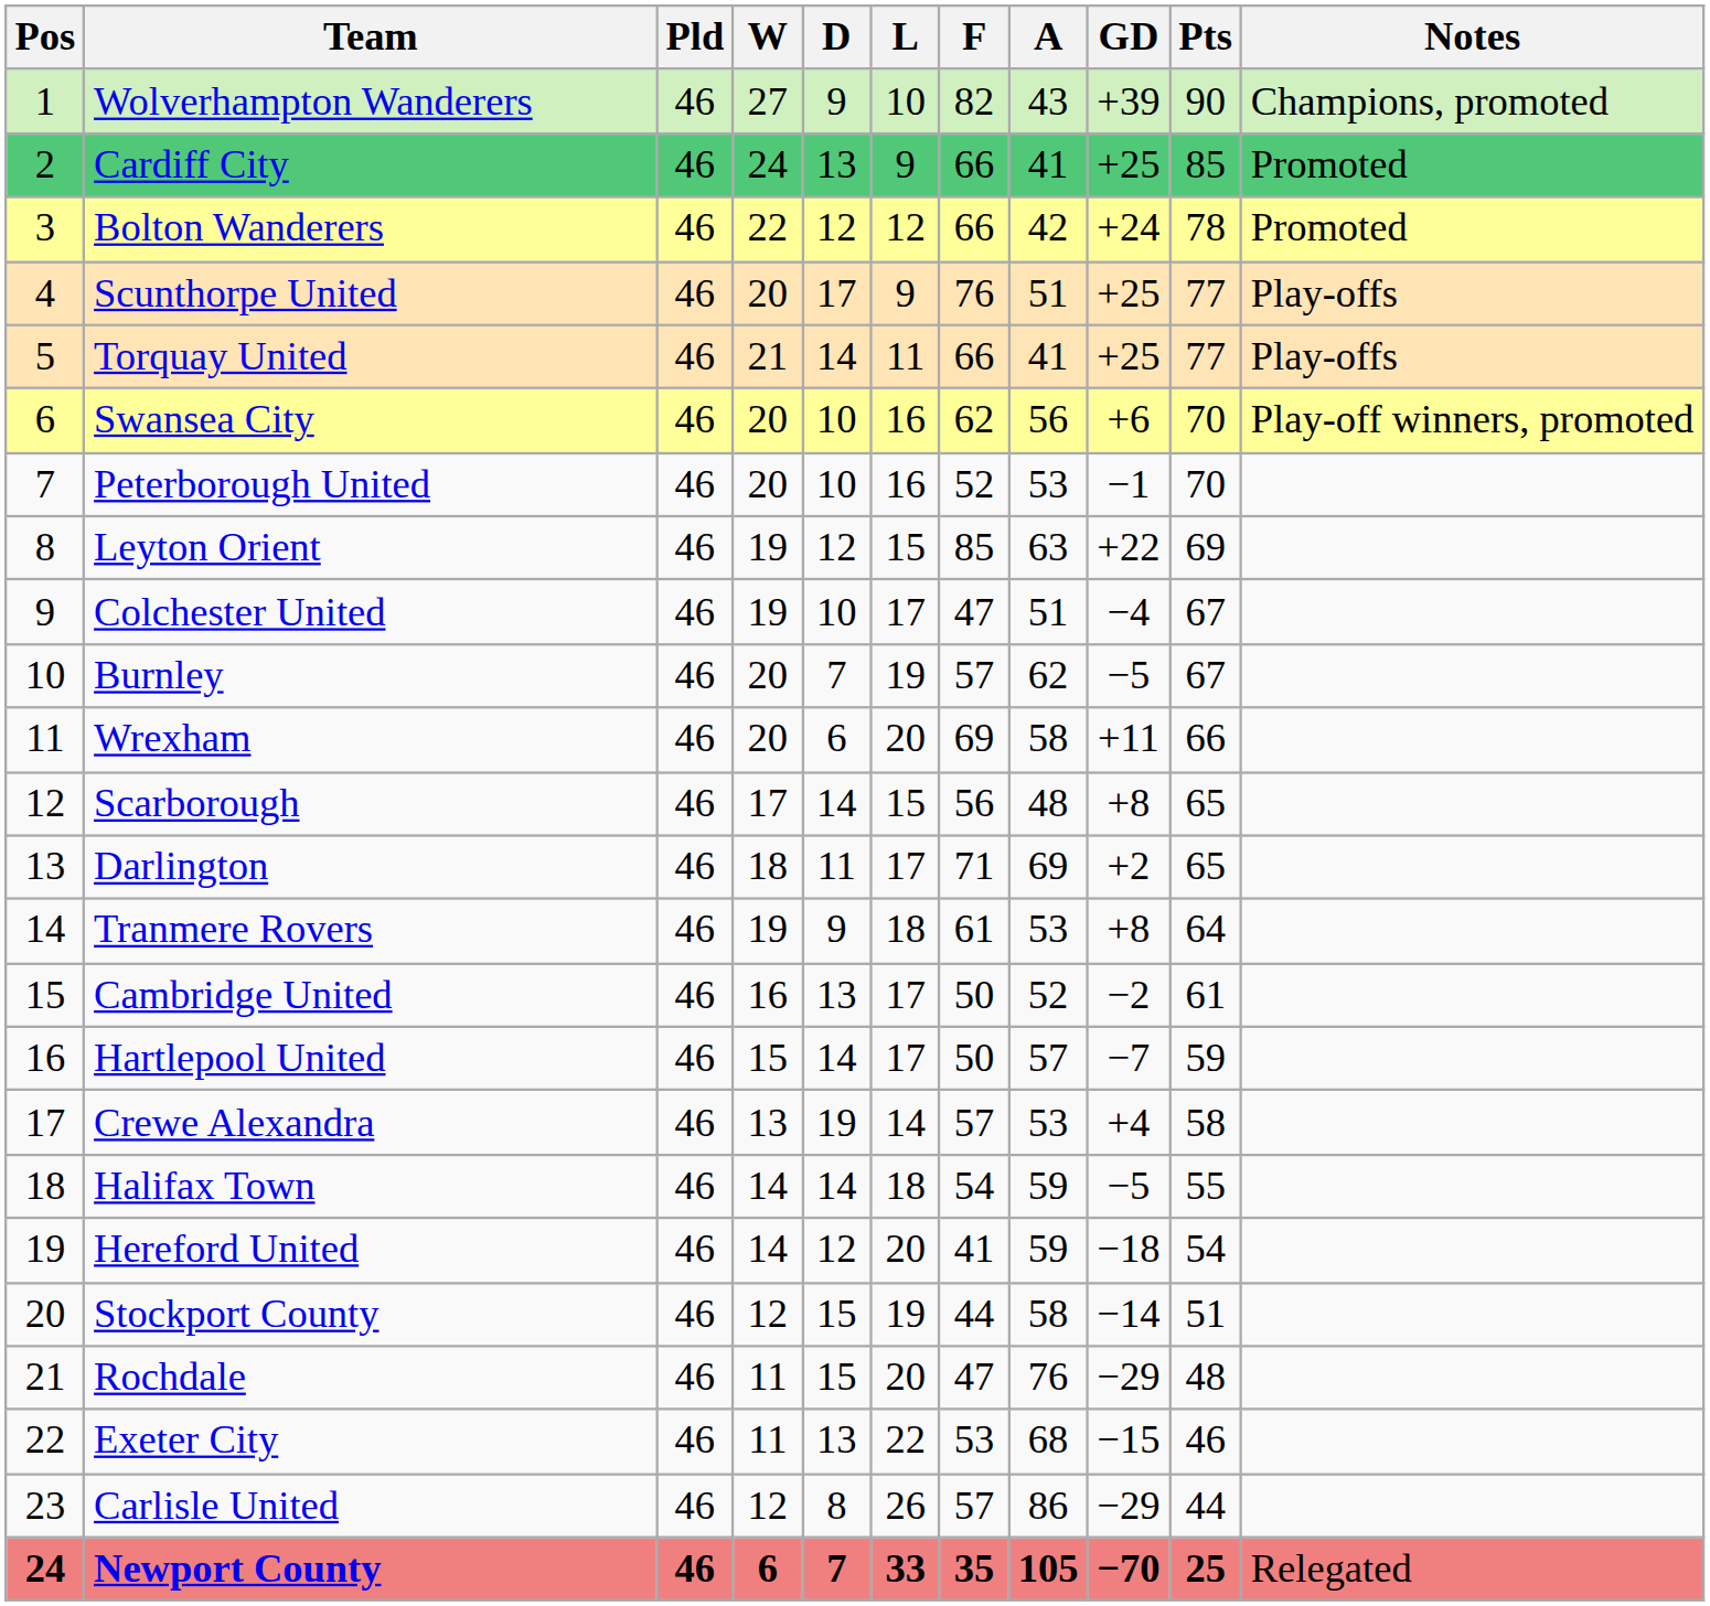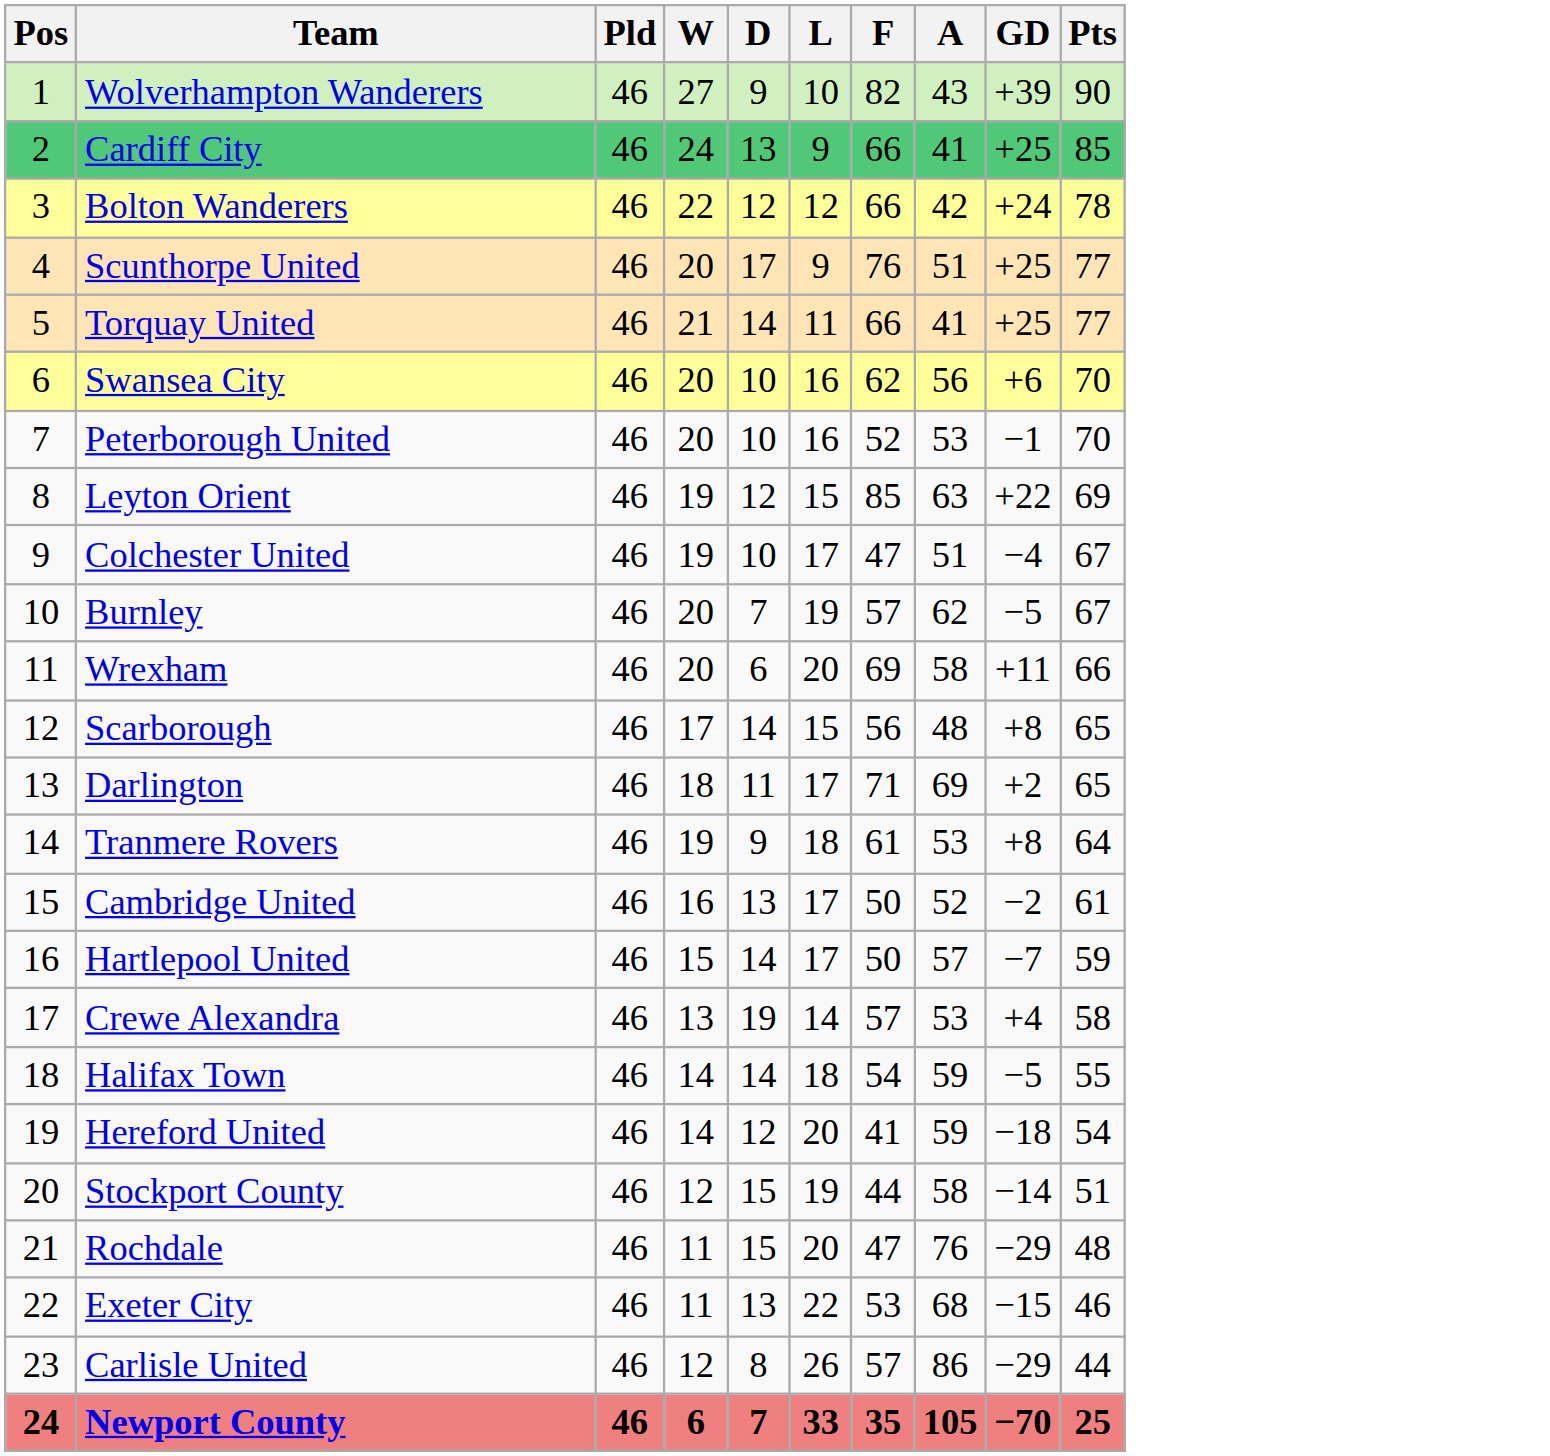 <table class="wikitable" style="text-align:center">
 <tr>
 <th width=20>Pos</th>
 <th width=220>Team</th>
 <th width=20>Pld</th>
 <th width=20>W</th>
 <th width=20>D</th>
 <th width=20>L</th>
 <th width=20>F</th>
 <th width=20>A</th>
 <th width=20>GD</th>
 <th width=20>Pts</th>
-<th>Notes</th>
 </tr>
 <tr bgcolor="#D0F0C0">
 <td>1</td>
 <td align="left"><a href='#'>Wolverhampton Wanderers</a></td>
 <td>46</td>
 <td>27</td>
 <td>9</td>
 <td>10</td>
 <td>82</td>
 <td>43</td>
 <td>+39</td>
 <td>90</td>
-<td align="left">Champions, promoted</td>
 </tr>
 <tr style="background:#50C878;">
 <td>2</td>
 <td align="left"><a href='#'>Cardiff City</a></td>
 <td>46</td>
 <td>24</td>
 <td>13</td>
 <td>9</td>
 <td>66</td>
 <td>41</td>
 <td>+25</td>
 <td>85</td>
-<td align="left">Promoted</td>
 </tr>
 <tr style="background:#FFFF99;">
 <td>3</td>
 <td align="left"><a href='#'>Bolton Wanderers</a></td>
 <td>46</td>
 <td>22</td>
 <td>12</td>
 <td>12</td>
 <td>66</td>
 <td>42</td>
 <td>+24</td>
 <td>78</td>
-<td align="left">Promoted</td>
 </tr>
 <tr bgcolor="#FFE4B5">
 <td>4</td>
 <td align="left"><a href='#'>Scunthorpe United</a></td>
 <td>46</td>
 <td>20</td>
 <td>17</td>
 <td>9</td>
 <td>76</td>
 <td>51</td>
 <td>+25</td>
 <td>77</td>
-<td align="left">Play-offs</td>
 </tr>
 <tr bgcolor="#FFE4B5">
 <td>5</td>
 <td align="left"><a href='#'>Torquay United</a></td>
 <td>46</td>
 <td>21</td>
 <td>14</td>
 <td>11</td>
 <td>66</td>
 <td>41</td>
 <td>+25</td>
 <td>77</td>
-<td align="left">Play-offs</td>
 </tr>
 <tr style="background:#FFFF99;">
 <td>6</td>
 <td align="left"><a href='#'>Swansea City</a></td>
 <td>46</td>
 <td>20</td>
 <td>10</td>
 <td>16</td>
 <td>62</td>
 <td>56</td>
 <td>+6</td>
 <td>70</td>
-<td align="left">Play-off winners, promoted</td>
 </tr>
 <tr>
 <td>7</td>
 <td align="left"><a href='#'>Peterborough United</a></td>
 <td>46</td>
 <td>20</td>
 <td>10</td>
 <td>16</td>
 <td>52</td>
 <td>53</td>
 <td>−1</td>
 <td>70</td>
-<td></td>
 </tr>
 <tr>
 <td>8</td>
 <td align="left"><a href='#'>Leyton Orient</a></td>
 <td>46</td>
 <td>19</td>
 <td>12</td>
 <td>15</td>
 <td>85</td>
 <td>63</td>
 <td>+22</td>
 <td>69</td>
-<td></td>
 </tr>
 <tr>
 <td>9</td>
 <td align="left"><a href='#'>Colchester United</a></td>
 <td>46</td>
 <td>19</td>
 <td>10</td>
 <td>17</td>
 <td>47</td>
 <td>51</td>
 <td>−4</td>
 <td>67</td>
-<td></td>
 </tr>
 <tr>
 <td>10</td>
 <td align="left"><a href='#'>Burnley</a></td>
 <td>46</td>
 <td>20</td>
 <td>7</td>
 <td>19</td>
 <td>57</td>
 <td>62</td>
 <td>−5</td>
 <td>67</td>
-<td></td>
 </tr>
 <tr>
 <td>11</td>
 <td align="left"><a href='#'>Wrexham</a></td>
 <td>46</td>
 <td>20</td>
 <td>6</td>
 <td>20</td>
 <td>69</td>
 <td>58</td>
 <td>+11</td>
 <td>66</td>
-<td></td>
 </tr>
 <tr>
 <td>12</td>
 <td align="left"><a href='#'>Scarborough</a></td>
 <td>46</td>
 <td>17</td>
 <td>14</td>
 <td>15</td>
 <td>56</td>
 <td>48</td>
 <td>+8</td>
 <td>65</td>
-<td></td>
 </tr>
 <tr>
 <td>13</td>
 <td align="left"><a href='#'>Darlington</a></td>
 <td>46</td>
 <td>18</td>
 <td>11</td>
 <td>17</td>
 <td>71</td>
 <td>69</td>
 <td>+2</td>
 <td>65</td>
-<td></td>
 </tr>
 <tr>
 <td>14</td>
 <td align="left"><a href='#'>Tranmere Rovers</a></td>
 <td>46</td>
 <td>19</td>
 <td>9</td>
 <td>18</td>
 <td>61</td>
 <td>53</td>
 <td>+8</td>
 <td>64</td>
-<td></td>
 </tr>
 <tr>
 <td>15</td>
 <td align="left"><a href='#'>Cambridge United</a></td>
 <td>46</td>
 <td>16</td>
 <td>13</td>
 <td>17</td>
 <td>50</td>
 <td>52</td>
 <td>−2</td>
 <td>61</td>
-<td></td>
 </tr>
 <tr>
 <td>16</td>
 <td align="left"><a href='#'>Hartlepool United</a></td>
 <td>46</td>
 <td>15</td>
 <td>14</td>
 <td>17</td>
 <td>50</td>
 <td>57</td>
 <td>−7</td>
 <td>59</td>
-<td></td>
 </tr>
 <tr>
 <td>17</td>
 <td align="left"><a href='#'>Crewe Alexandra</a></td>
 <td>46</td>
 <td>13</td>
 <td>19</td>
 <td>14</td>
 <td>57</td>
 <td>53</td>
 <td>+4</td>
 <td>58</td>
-<td></td>
 </tr>
 <tr>
 <td>18</td>
 <td align="left"><a href='#'>Halifax Town</a></td>
 <td>46</td>
 <td>14</td>
 <td>14</td>
 <td>18</td>
 <td>54</td>
 <td>59</td>
 <td>−5</td>
 <td>55</td>
-<td></td>
 </tr>
 <tr>
 <td>19</td>
 <td align="left"><a href='#'>Hereford United</a></td>
 <td>46</td>
 <td>14</td>
 <td>12</td>
 <td>20</td>
 <td>41</td>
 <td>59</td>
 <td>−18</td>
 <td>54</td>
-<td></td>
 </tr>
 <tr>
 <td>20</td>
 <td align="left"><a href='#'>Stockport County</a></td>
 <td>46</td>
 <td>12</td>
 <td>15</td>
 <td>19</td>
 <td>44</td>
 <td>58</td>
 <td>−14</td>
 <td>51</td>
-<td></td>
 </tr>
 <tr>
 <td>21</td>
 <td align="left"><a href='#'>Rochdale</a></td>
 <td>46</td>
 <td>11</td>
 <td>15</td>
 <td>20</td>
 <td>47</td>
 <td>76</td>
 <td>−29</td>
 <td>48</td>
-<td></td>
 </tr>
 <tr>
 <td>22</td>
 <td align="left"><a href='#'>Exeter City</a></td>
 <td>46</td>
 <td>11</td>
 <td>13</td>
 <td>22</td>
 <td>53</td>
 <td>68</td>
 <td>−15</td>
 <td>46</td>
-<td></td>
 </tr>
 <tr>
 <td>23</td>
 <td align="left"><a href='#'>Carlisle United</a></td>
 <td>46</td>
 <td>12</td>
 <td>8</td>
 <td>26</td>
 <td>57</td>
 <td>86</td>
 <td>−29</td>
 <td>44</td>
-<td></td>
 </tr>
 <tr style="background:#F08080;">
 <td><strong>24</strong></td>
 <td align="left"><strong><a href='#'>Newport County</a></strong></td>
 <td><strong>46</strong></td>
 <td><strong>6</strong></td>
 <td><strong>7</strong></td>
 <td><strong>33</strong></td>
 <td><strong>35</strong></td>
 <td><strong>105</strong></td>
 <td><strong>−70</strong></td>
 <td><strong>25</strong></td>
-<td align="left">Relegated</td>
 </tr>
 </table>
